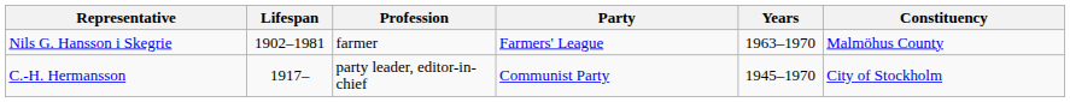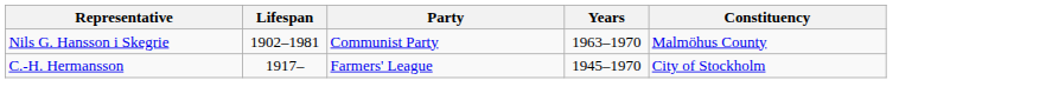 <table class="wikitable">
 <tr>
 <th style="width:15em">Representative</th>
 <th style="width:5em">Lifespan</th>
-<th style="width:10em">Profession</th>
 <th style="width:15em">Party</th>
 <th style="width:5em">Years</th>
 <th style="width:15em">Constituency</th>
 </tr>
 <tr>
 <td><a href='#'>Nils G. Hansson i Skegrie</a></td>
 <td align=center>1902–1981</td>
-<td>farmer</td>
-<td> <a href='#'>Farmers' League</a></td>
+<td> <a href='#'>Communist Party</a></td>
 <td align=center>1963–1970</td>
 <td><a href='#'>Malmöhus County</a></td>
 </tr>
 <tr>
 <td><a href='#'>C.-H. Hermansson</a></td>
 <td align=center>1917–</td>
-<td>party leader, editor-in-chief</td>
-<td> <a href='#'>Communist Party</a></td>
+<td> <a href='#'>Farmers' League</a></td>
 <td align=center>1945–1970</td>
 <td><a href='#'>City of Stockholm</a></td>
 </tr>
 </table>
